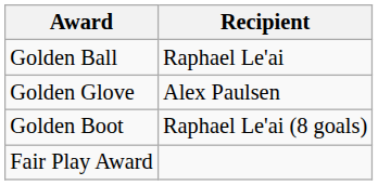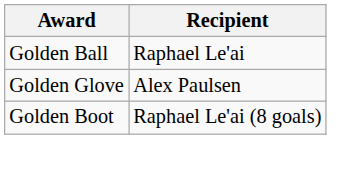 <table class=wikitable>
 <tr>
 <th>Award</th>
 <th>Recipient</th>
 </tr>
 <tr>
 <td>Golden Ball</td>
 <td> Raphael Le'ai</td>
 </tr>
 <tr>
 <td>Golden Glove</td>
 <td> Alex Paulsen</td>
 </tr>
 <tr>
 <td>Golden Boot</td>
 <td> Raphael Le'ai (8 goals)</td>
 </tr>
-<tr>
-<td>Fair Play Award</td>
-<td></td>
-</tr>
 </table>
